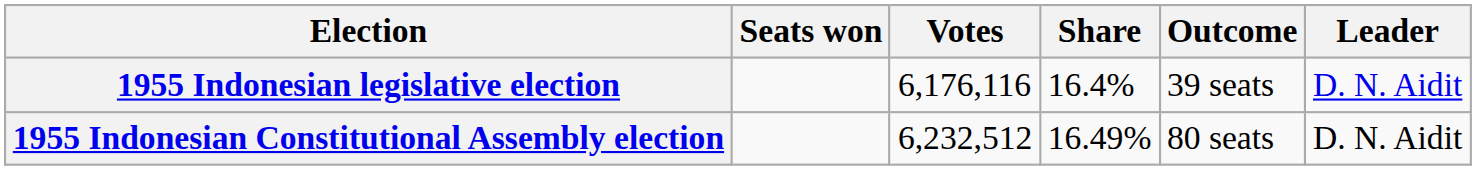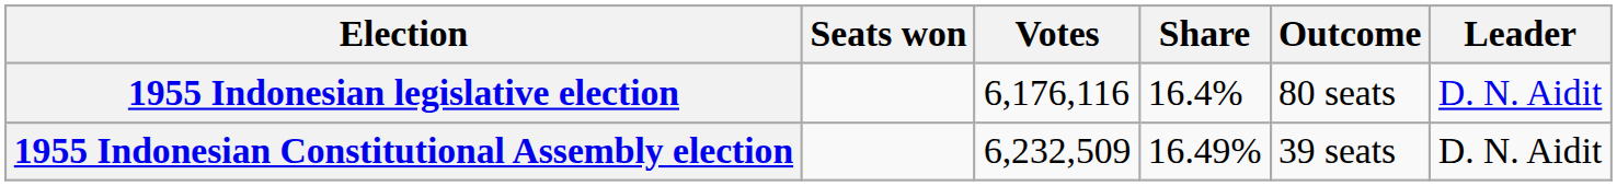 <table class="wikitable">
 <tr>
 <th>Election</th>
 <th>Seats won</th>
 <th>Votes</th>
 <th>Share</th>
 <th>Outcome</th>
 <th>Leader</th>
 </tr>
 <tr>
 <th><a href='#'>1955 Indonesian legislative election</a></th>
 <td></td>
 <td>6,176,116</td>
 <td>16.4%</td>
-<td> 39 seats</td>
+<td> 80 seats</td>
 <td><a href='#'>D. N. Aidit</a></td>
 </tr>
 <tr>
 <th><a href='#'>1955 Indonesian Constitutional Assembly election</a></th>
 <td></td>
-<td>6,232,512</td>
+<td>6,232,509</td>
 <td>16.49%</td>
-<td> 80 seats</td>
+<td> 39 seats</td>
 <td>D. N. Aidit</td>
 </tr>
 </table>
